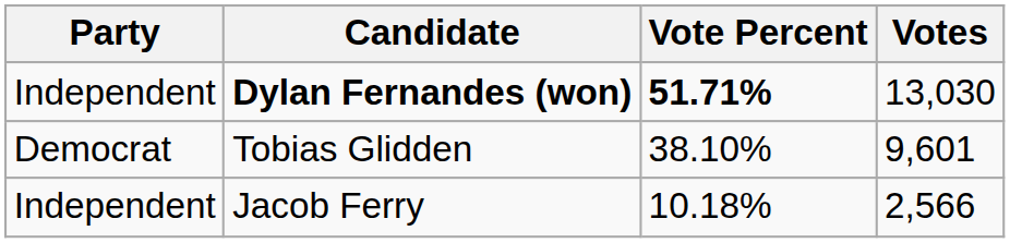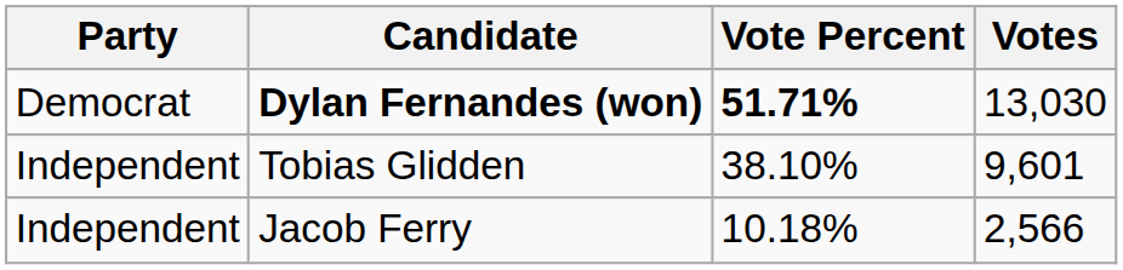 <table class="wikitable">
 <tr>
 <th>Party</th>
 <th>Candidate</th>
 <th>Vote Percent</th>
 <th>Votes</th>
 </tr>
 <tr>
-<td>Independent</td>
+<td>Democrat</td>
 <td><strong>Dylan Fernandes (won)</strong></td>
 <td><strong>51.71%</strong></td>
 <td>13,030</td>
 </tr>
 <tr>
-<td>Democrat</td>
+<td>Independent</td>
 <td>Tobias Glidden</td>
 <td>38.10%</td>
 <td>9,601</td>
 </tr>
 <tr>
 <td>Independent</td>
 <td>Jacob Ferry</td>
 <td>10.18%</td>
 <td>2,566</td>
 </tr>
 </table>
